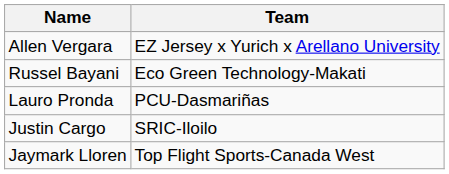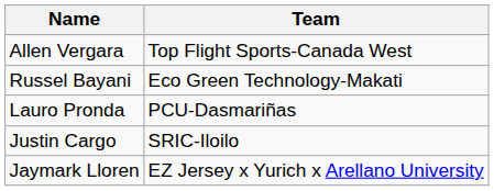 <table class="wikitable">
 <tr>
 <th>Name</th>
 <th>Team</th>
 </tr>
 <tr>
 <td>Allen Vergara</td>
-<td>EZ Jersey x Yurich x <a href='#'>Arellano University</a></td>
+<td>Top Flight Sports-Canada West</td>
 </tr>
 <tr>
 <td>Russel Bayani</td>
 <td>Eco Green Technology-Makati</td>
 </tr>
 <tr>
 <td>Lauro Pronda</td>
 <td>PCU-Dasmariñas</td>
 </tr>
 <tr>
 <td>Justin Cargo</td>
 <td>SRIC-Iloilo</td>
 </tr>
 <tr>
 <td>Jaymark Lloren</td>
-<td>Top Flight Sports-Canada West</td>
+<td>EZ Jersey x Yurich x <a href='#'>Arellano University</a></td>
 </tr>
 </table>
